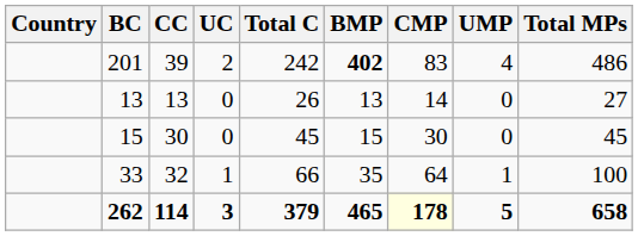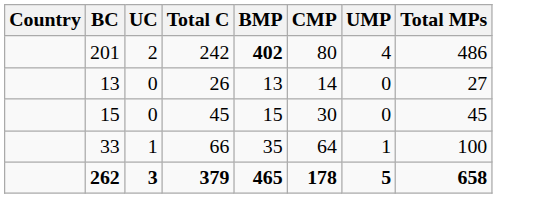 <table class="wikitable mw-datatable sortable">
 <tr>
 <th>Country</th>
 <th>BC</th>
-<th>CC</th>
 <th>UC</th>
 <th>Total C</th>
 <th>BMP</th>
 <th>CMP</th>
 <th>UMP</th>
 <th>Total MPs</th>
 </tr>
 <tr>
 <td></td>
 <td align=right>201</td>
-<td align=right>39</td>
 <td align=right>2</td>
 <td align=right>242</td>
 <td align=right><strong>402</strong></td>
-<td align=right>83</td>
+<td align=right>80</td>
 <td align=right>4</td>
 <td align=right>486</td>
 </tr>
 <tr>
 <td></td>
-<td align=right>13</td>
 <td align=right>13</td>
 <td align=right>0</td>
 <td align=right>26</td>
 <td align=right>13</td>
 <td align=right>14</td>
 <td align=right>0</td>
 <td align=right>27</td>
 </tr>
 <tr>
 <td></td>
 <td align=right>15</td>
-<td align=right>30</td>
 <td align=right>0</td>
 <td align=right>45</td>
 <td align=right>15</td>
 <td align=right>30</td>
 <td align=right>0</td>
 <td align=right>45</td>
 </tr>
 <tr>
 <td></td>
 <td align=right>33</td>
-<td align=right>32</td>
 <td align=right>1</td>
 <td align=right>66</td>
 <td align=right>35</td>
 <td align=right>64</td>
 <td align=right>1</td>
 <td align=right>100</td>
 </tr>
 <tr class="sortbottom" style="font-weight:bold">
 <td></td>
 <td align=right>262</td>
-<td align=right>114</td>
 <td align=right>3</td>
 <td align=right>379</td>
 <td align=right>465</td>
-<td align=right style="background: lightyellow;">178</td>
+<td align=right>178</td>
 <td align=right>5</td>
 <td align=right>658</td>
 </tr>
 </table>
